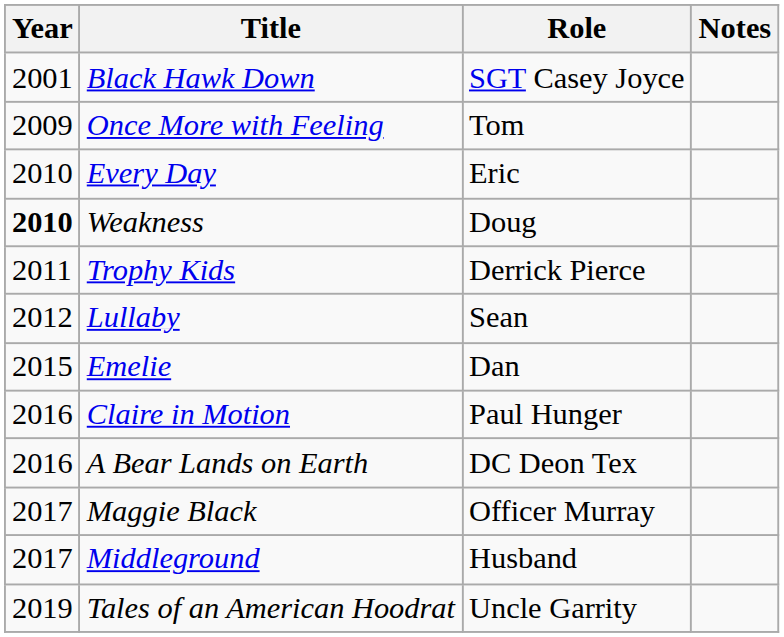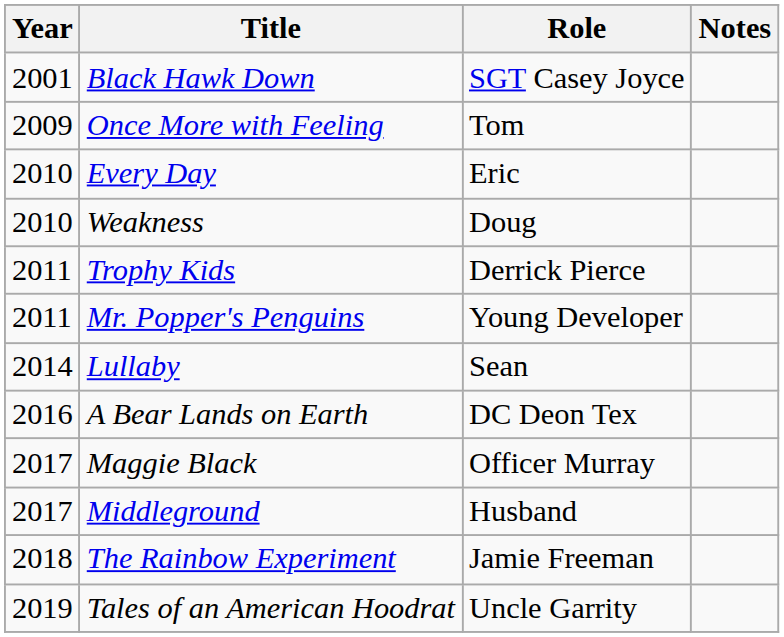 <table class="wikitable sortable">
 <tr>
 <th>Year</th>
 <th>Title</th>
 <th>Role</th>
 <th>Notes</th>
 </tr>
 <tr>
 <td>2001</td>
 <td><a href='#'><em>Black Hawk Down</em></a></td>
 <td><a href='#'>SGT</a> Casey Joyce</td>
 <td></td>
 </tr>
 <tr>
 <td>2009</td>
 <td><a href='#'><em>Once More with Feeling</em></a></td>
 <td>Tom</td>
 <td></td>
 </tr>
 <tr>
 <td>2010</td>
 <td><a href='#'><em>Every Day</em></a></td>
 <td>Eric</td>
 <td></td>
 </tr>
 <tr>
-<td><strong>2010</strong></td>
+<td>2010</td>
 <td><em>Weakness</em></td>
 <td>Doug</td>
 <td></td>
 </tr>
 <tr>
 <td>2011</td>
 <td><a href='#'><em>Trophy Kids</em></a></td>
 <td>Derrick Pierce</td>
 <td></td>
 </tr>
 <tr>
-<td>2012</td>
-<td><a href='#'><em>Lullaby</em></a></td>
-<td>Sean</td>
+<td>2011</td>
+<td><a href='#'><em>Mr. Popper's Penguins</em></a></td>
+<td>Young Developer</td>
 <td></td>
 </tr>
 <tr>
-<td>2015</td>
-<td><a href='#'><em>Emelie</em></a></td>
-<td>Dan</td>
-<td></td>
-</tr>
-<tr>
-<td>2016</td>
-<td><em><a href='#'>Claire in Motion</a></em></td>
-<td>Paul Hunger</td>
+<td>2014</td>
+<td><a href='#'><em>Lullaby</em></a></td>
+<td>Sean</td>
 <td></td>
 </tr>
 <tr>
 <td>2016</td>
 <td><em>A Bear Lands on Earth</em></td>
 <td>DC Deon Tex</td>
 <td></td>
 </tr>
 <tr>
 <td>2017</td>
 <td><em>Maggie Black</em></td>
 <td>Officer Murray</td>
 <td></td>
 </tr>
 <tr>
 <td>2017</td>
 <td><a href='#'><em>Middleground</em></a></td>
 <td>Husband</td>
 <td></td>
 </tr>
 <tr>
+<td>2018</td>
+<td><em><a href='#'>The Rainbow Experiment</a></em></td>
+<td>Jamie Freeman</td>
+<td></td>
+</tr>
+<tr>
 <td>2019</td>
 <td><em>Tales of an American Hoodrat</em></td>
 <td>Uncle Garrity</td>
 <td></td>
 </tr>
 </table>
